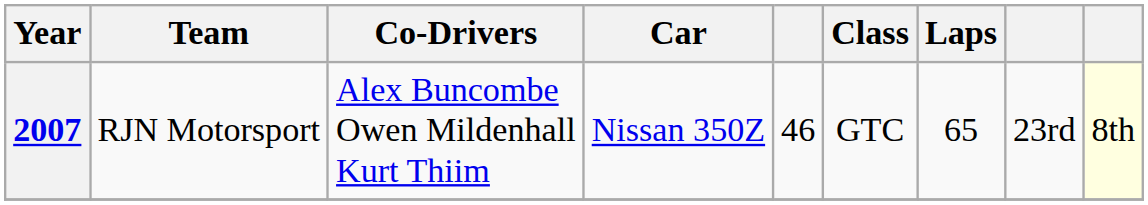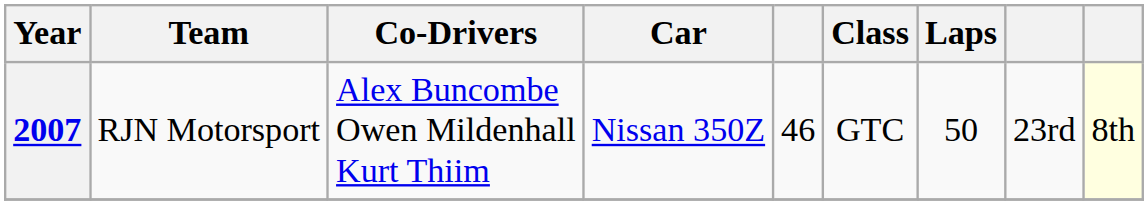 <table class="wikitable" style="font-size:90%">
 <tr>
 <th>Year</th>
 <th>Team</th>
 <th>Co-Drivers</th>
 <th>Car</th>
 <th></th>
 <th>Class</th>
 <th>Laps</th>
 <th></th>
 <th></th>
 </tr>
 <tr style="text-align:center;">
 <th><a href='#'>2007</a></th>
 <td align="left" nowrap> RJN Motorsport</td>
 <td align="left" nowrap> <a href='#'>Alex Buncombe</a><br> Owen Mildenhall<br> <a href='#'>Kurt Thiim</a></td>
 <td align="left" nowrap><a href='#'>Nissan 350Z</a></td>
 <td>46</td>
 <td>GTC</td>
-<td>65</td>
+<td>50</td>
 <td>23rd</td>
 <td style="background: lightyellow;">8th</td>
 </tr>
 <tr>
 </tr>
 </table>
